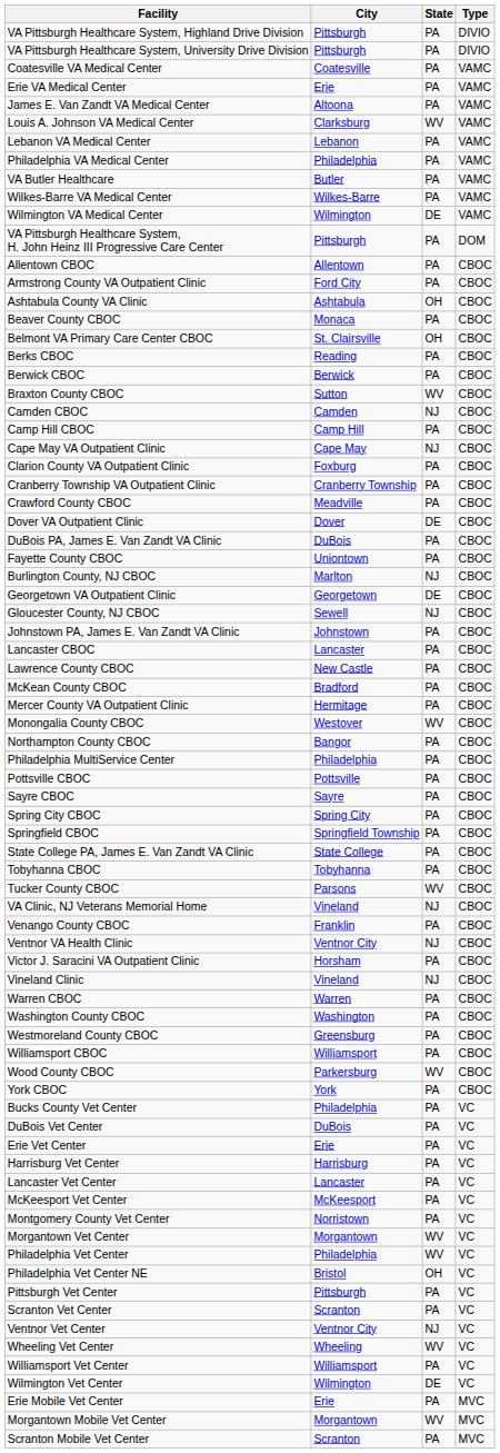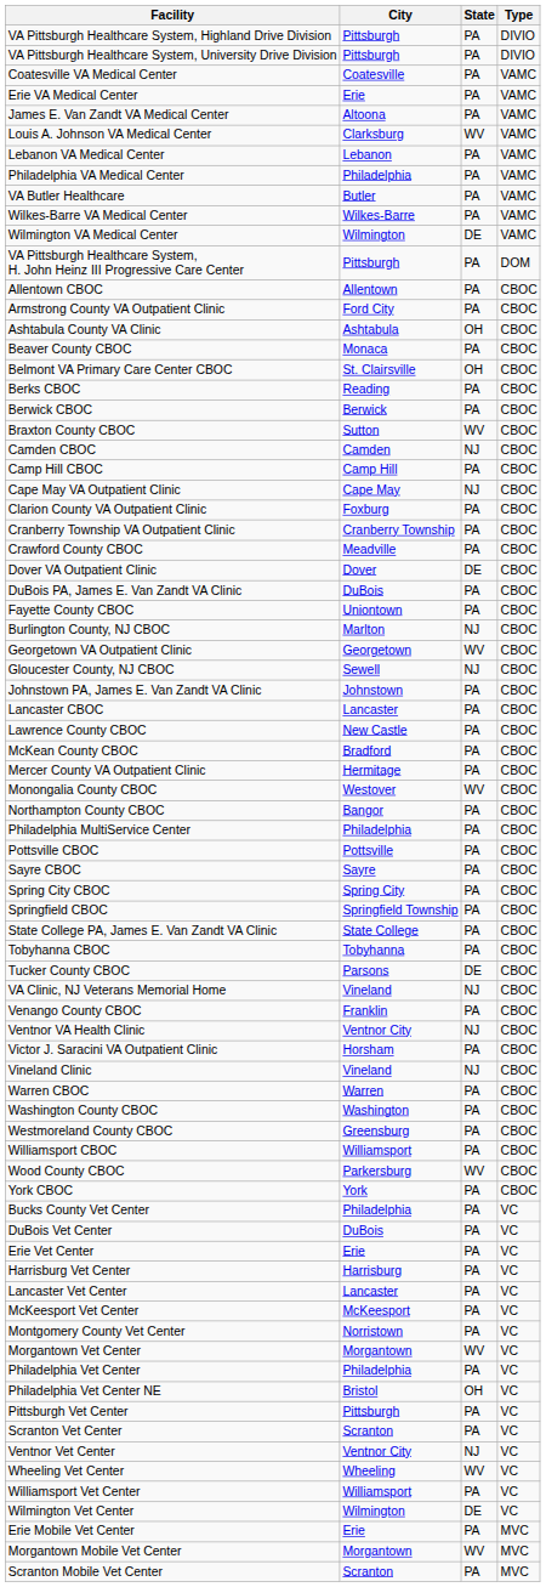 <table id="VISN4" class="wikitable sortable">
 <tr>
 <th>Facility</th>
 <th>City</th>
 <th>State</th>
 <th>Type</th>
 </tr>
 <tr>
 <td>VA Pittsburgh Healthcare System, Highland Drive Division</td>
 <td><a href='#'>Pittsburgh</a></td>
 <td>PA</td>
 <td>DIVIO</td>
 </tr>
 <tr>
 <td>VA Pittsburgh Healthcare System, University Drive Division</td>
 <td><a href='#'>Pittsburgh</a></td>
 <td>PA</td>
 <td>DIVIO</td>
 </tr>
 <tr>
 <td>Coatesville VA Medical Center</td>
 <td><a href='#'>Coatesville</a></td>
 <td>PA</td>
 <td>VAMC</td>
 </tr>
 <tr>
 <td>Erie VA Medical Center</td>
 <td><a href='#'>Erie</a></td>
 <td>PA</td>
 <td>VAMC</td>
 </tr>
 <tr>
 <td>James E. Van Zandt VA Medical Center</td>
 <td><a href='#'>Altoona</a></td>
 <td>PA</td>
 <td>VAMC</td>
 </tr>
 <tr>
 <td>Louis A. Johnson VA Medical Center</td>
 <td><a href='#'>Clarksburg</a></td>
 <td>WV</td>
 <td>VAMC</td>
 </tr>
 <tr>
 <td>Lebanon VA Medical Center</td>
 <td><a href='#'>Lebanon</a></td>
 <td>PA</td>
 <td>VAMC</td>
 </tr>
 <tr>
 <td>Philadelphia VA Medical Center</td>
 <td><a href='#'>Philadelphia</a></td>
 <td>PA</td>
 <td>VAMC</td>
 </tr>
 <tr>
 <td>VA Butler Healthcare</td>
 <td><a href='#'>Butler</a></td>
 <td>PA</td>
 <td>VAMC</td>
 </tr>
 <tr>
 <td>Wilkes-Barre VA Medical Center</td>
 <td><a href='#'>Wilkes-Barre</a></td>
 <td>PA</td>
 <td>VAMC</td>
 </tr>
 <tr>
 <td>Wilmington VA Medical Center</td>
 <td><a href='#'>Wilmington</a></td>
 <td>DE</td>
 <td>VAMC</td>
 </tr>
 <tr>
 <td>VA Pittsburgh Healthcare System,<br>H. John Heinz III Progressive Care Center</td>
 <td><a href='#'>Pittsburgh</a></td>
 <td>PA</td>
 <td>DOM</td>
 </tr>
 <tr>
 <td>Allentown CBOC</td>
 <td><a href='#'>Allentown</a></td>
 <td>PA</td>
 <td>CBOC</td>
 </tr>
 <tr>
 <td>Armstrong County VA Outpatient Clinic</td>
 <td><a href='#'>Ford City</a></td>
 <td>PA</td>
 <td>CBOC</td>
 </tr>
 <tr>
 <td>Ashtabula County VA Clinic</td>
 <td><a href='#'>Ashtabula</a></td>
 <td>OH</td>
 <td>CBOC</td>
 </tr>
 <tr>
 <td>Beaver County CBOC</td>
 <td><a href='#'>Monaca</a></td>
 <td>PA</td>
 <td>CBOC</td>
 </tr>
 <tr>
 <td>Belmont VA Primary Care Center CBOC</td>
 <td><a href='#'>St. Clairsville</a></td>
 <td>OH</td>
 <td>CBOC</td>
 </tr>
 <tr>
 <td>Berks CBOC</td>
 <td><a href='#'>Reading</a></td>
 <td>PA</td>
 <td>CBOC</td>
 </tr>
 <tr>
 <td>Berwick CBOC</td>
 <td><a href='#'>Berwick</a></td>
 <td>PA</td>
 <td>CBOC</td>
 </tr>
 <tr>
 <td>Braxton County CBOC</td>
 <td><a href='#'>Sutton</a></td>
 <td>WV</td>
 <td>CBOC</td>
 </tr>
 <tr>
 <td>Camden CBOC</td>
 <td><a href='#'>Camden</a></td>
 <td>NJ</td>
 <td>CBOC</td>
 </tr>
 <tr>
 <td>Camp Hill CBOC</td>
 <td><a href='#'>Camp Hill</a></td>
 <td>PA</td>
 <td>CBOC</td>
 </tr>
 <tr>
 <td>Cape May VA Outpatient Clinic</td>
 <td><a href='#'>Cape May</a></td>
 <td>NJ</td>
 <td>CBOC</td>
 </tr>
 <tr>
 <td>Clarion County VA Outpatient Clinic</td>
 <td><a href='#'>Foxburg</a></td>
 <td>PA</td>
 <td>CBOC</td>
 </tr>
 <tr>
 <td>Cranberry Township VA Outpatient Clinic</td>
 <td><a href='#'>Cranberry Township</a></td>
 <td>PA</td>
 <td>CBOC</td>
 </tr>
 <tr>
 <td>Crawford County CBOC</td>
 <td><a href='#'>Meadville</a></td>
 <td>PA</td>
 <td>CBOC</td>
 </tr>
 <tr>
 <td>Dover VA Outpatient Clinic</td>
 <td><a href='#'>Dover</a></td>
 <td>DE</td>
 <td>CBOC</td>
 </tr>
 <tr>
 <td>DuBois PA, James E. Van Zandt VA Clinic</td>
 <td><a href='#'>DuBois</a></td>
 <td>PA</td>
 <td>CBOC</td>
 </tr>
 <tr>
 <td>Fayette County CBOC</td>
 <td><a href='#'>Uniontown</a></td>
 <td>PA</td>
 <td>CBOC</td>
 </tr>
 <tr>
 <td>Burlington County, NJ CBOC</td>
 <td><a href='#'>Marlton</a></td>
 <td>NJ</td>
 <td>CBOC</td>
 </tr>
 <tr>
 <td>Georgetown VA Outpatient Clinic</td>
 <td><a href='#'>Georgetown</a></td>
-<td>DE</td>
+<td>WV</td>
 <td>CBOC</td>
 </tr>
 <tr>
 <td>Gloucester County, NJ CBOC</td>
 <td><a href='#'>Sewell</a></td>
 <td>NJ</td>
 <td>CBOC</td>
 </tr>
 <tr>
 <td>Johnstown PA, James E. Van Zandt VA Clinic</td>
 <td><a href='#'>Johnstown</a></td>
 <td>PA</td>
 <td>CBOC</td>
 </tr>
 <tr>
 <td>Lancaster CBOC</td>
 <td><a href='#'>Lancaster</a></td>
 <td>PA</td>
 <td>CBOC</td>
 </tr>
 <tr>
 <td>Lawrence County CBOC</td>
 <td><a href='#'>New Castle</a></td>
 <td>PA</td>
 <td>CBOC</td>
 </tr>
 <tr>
 <td>McKean County CBOC</td>
 <td><a href='#'>Bradford</a></td>
 <td>PA</td>
 <td>CBOC</td>
 </tr>
 <tr>
 <td>Mercer County VA Outpatient Clinic</td>
 <td><a href='#'>Hermitage</a></td>
 <td>PA</td>
 <td>CBOC</td>
 </tr>
 <tr>
 <td>Monongalia County CBOC</td>
 <td><a href='#'>Westover</a></td>
 <td>WV</td>
 <td>CBOC</td>
 </tr>
 <tr>
 <td>Northampton County CBOC</td>
 <td><a href='#'>Bangor</a></td>
 <td>PA</td>
 <td>CBOC</td>
 </tr>
 <tr>
 <td>Philadelphia MultiService Center</td>
 <td><a href='#'>Philadelphia</a></td>
 <td>PA</td>
 <td>CBOC</td>
 </tr>
 <tr>
 <td>Pottsville CBOC</td>
 <td><a href='#'>Pottsville</a></td>
 <td>PA</td>
 <td>CBOC</td>
 </tr>
 <tr>
 <td>Sayre CBOC</td>
 <td><a href='#'>Sayre</a></td>
 <td>PA</td>
 <td>CBOC</td>
 </tr>
 <tr>
 <td>Spring City CBOC</td>
 <td><a href='#'>Spring City</a></td>
 <td>PA</td>
 <td>CBOC</td>
 </tr>
 <tr>
 <td>Springfield CBOC</td>
 <td><a href='#'>Springfield Township</a></td>
 <td>PA</td>
 <td>CBOC</td>
 </tr>
 <tr>
 <td>State College PA, James E. Van Zandt VA Clinic</td>
 <td><a href='#'>State College</a></td>
 <td>PA</td>
 <td>CBOC</td>
 </tr>
 <tr>
 <td>Tobyhanna CBOC</td>
 <td><a href='#'>Tobyhanna</a></td>
 <td>PA</td>
 <td>CBOC</td>
 </tr>
 <tr>
 <td>Tucker County CBOC</td>
 <td><a href='#'>Parsons</a></td>
-<td>WV</td>
+<td>DE</td>
 <td>CBOC</td>
 </tr>
 <tr>
 <td>VA Clinic, NJ Veterans Memorial Home</td>
 <td><a href='#'>Vineland</a></td>
 <td>NJ</td>
 <td>CBOC</td>
 </tr>
 <tr>
 <td>Venango County CBOC</td>
 <td><a href='#'>Franklin</a></td>
 <td>PA</td>
 <td>CBOC</td>
 </tr>
 <tr>
 <td>Ventnor VA Health Clinic</td>
 <td><a href='#'>Ventnor City</a></td>
 <td>NJ</td>
 <td>CBOC</td>
 </tr>
 <tr>
 <td>Victor J. Saracini VA Outpatient Clinic</td>
 <td><a href='#'>Horsham</a></td>
 <td>PA</td>
 <td>CBOC</td>
 </tr>
 <tr>
 <td>Vineland Clinic</td>
 <td><a href='#'>Vineland</a></td>
 <td>NJ</td>
 <td>CBOC</td>
 </tr>
 <tr>
 <td>Warren CBOC</td>
 <td><a href='#'>Warren</a></td>
 <td>PA</td>
 <td>CBOC</td>
 </tr>
 <tr>
 <td>Washington County CBOC</td>
 <td><a href='#'>Washington</a></td>
 <td>PA</td>
 <td>CBOC</td>
 </tr>
 <tr>
 <td>Westmoreland County CBOC</td>
 <td><a href='#'>Greensburg</a></td>
 <td>PA</td>
 <td>CBOC</td>
 </tr>
 <tr>
 <td>Williamsport CBOC</td>
 <td><a href='#'>Williamsport</a></td>
 <td>PA</td>
 <td>CBOC</td>
 </tr>
 <tr>
 <td>Wood County CBOC</td>
 <td><a href='#'>Parkersburg</a></td>
 <td>WV</td>
 <td>CBOC</td>
 </tr>
 <tr>
 <td>York CBOC</td>
 <td><a href='#'>York</a></td>
 <td>PA</td>
 <td>CBOC</td>
 </tr>
 <tr>
 <td>Bucks County Vet Center</td>
 <td><a href='#'>Philadelphia</a></td>
 <td>PA</td>
 <td>VC</td>
 </tr>
 <tr>
 <td>DuBois Vet Center</td>
 <td><a href='#'>DuBois</a></td>
 <td>PA</td>
 <td>VC</td>
 </tr>
 <tr>
 <td>Erie Vet Center</td>
 <td><a href='#'>Erie</a></td>
 <td>PA</td>
 <td>VC</td>
 </tr>
 <tr>
 <td>Harrisburg Vet Center</td>
 <td><a href='#'>Harrisburg</a></td>
 <td>PA</td>
 <td>VC</td>
 </tr>
 <tr>
 <td>Lancaster Vet Center</td>
 <td><a href='#'>Lancaster</a></td>
 <td>PA</td>
 <td>VC</td>
 </tr>
 <tr>
 <td>McKeesport Vet Center</td>
 <td><a href='#'>McKeesport</a></td>
 <td>PA</td>
 <td>VC</td>
 </tr>
 <tr>
 <td>Montgomery County Vet Center</td>
 <td><a href='#'>Norristown</a></td>
 <td>PA</td>
 <td>VC</td>
 </tr>
 <tr>
 <td>Morgantown Vet Center</td>
 <td><a href='#'>Morgantown</a></td>
 <td>WV</td>
 <td>VC</td>
 </tr>
 <tr>
 <td>Philadelphia Vet Center</td>
 <td><a href='#'>Philadelphia</a></td>
-<td>WV</td>
+<td>PA</td>
 <td>VC</td>
 </tr>
 <tr>
 <td>Philadelphia Vet Center NE</td>
 <td><a href='#'>Bristol</a></td>
 <td>OH</td>
 <td>VC</td>
 </tr>
 <tr>
 <td>Pittsburgh Vet Center</td>
 <td><a href='#'>Pittsburgh</a></td>
 <td>PA</td>
 <td>VC</td>
 </tr>
 <tr>
 <td>Scranton Vet Center</td>
 <td><a href='#'>Scranton</a></td>
 <td>PA</td>
 <td>VC</td>
 </tr>
 <tr>
 <td>Ventnor Vet Center</td>
 <td><a href='#'>Ventnor City</a></td>
 <td>NJ</td>
 <td>VC</td>
 </tr>
 <tr>
 <td>Wheeling Vet Center</td>
 <td><a href='#'>Wheeling</a></td>
 <td>WV</td>
 <td>VC</td>
 </tr>
 <tr>
 <td>Williamsport Vet Center</td>
 <td><a href='#'>Williamsport</a></td>
 <td>PA</td>
 <td>VC</td>
 </tr>
 <tr>
 <td>Wilmington Vet Center</td>
 <td><a href='#'>Wilmington</a></td>
 <td>DE</td>
 <td>VC</td>
 </tr>
 <tr>
 <td>Erie Mobile Vet Center</td>
 <td><a href='#'>Erie</a></td>
 <td>PA</td>
 <td>MVC</td>
 </tr>
 <tr>
 <td>Morgantown Mobile Vet Center</td>
 <td><a href='#'>Morgantown</a></td>
 <td>WV</td>
 <td>MVC</td>
 </tr>
 <tr>
 <td>Scranton Mobile Vet Center</td>
 <td><a href='#'>Scranton</a></td>
 <td>PA</td>
 <td>MVC</td>
 </tr>
 </table>
